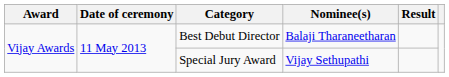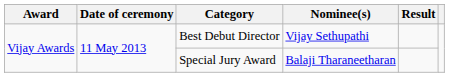 <table class="wikitable plainrowheaders unsortable">
 <tr>
 <th scope="col">Award</th>
 <th scope="col">Date of ceremony</th>
 <th scope="col">Category</th>
 <th scope="col">Nominee(s)</th>
 <th scope="col">Result</th>
 <th scope="col" class="unsortable"></th>
 </tr>
 <tr>
 <td rowspan="2" scope="row"><a href='#'>Vijay Awards</a></td>
 <td rowspan="2"><a href='#'>11 May 2013</a></td>
 <td>Best Debut Director</td>
-<td><a href='#'>Balaji Tharaneetharan</a></td>
+<td><a href='#'>Vijay Sethupathi</a></td>
 <td></td>
 <td rowspan="2" style="text-align:center;"><br><br><br></td>
 </tr>
 <tr>
 <td>Special Jury Award</td>
-<td><a href='#'>Vijay Sethupathi</a></td>
+<td><a href='#'>Balaji Tharaneetharan</a></td>
 <td></td>
 </tr>
 </table>
